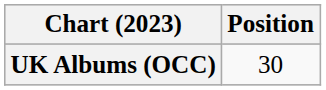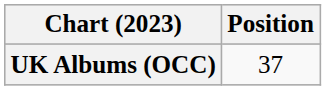 <table class="wikitable plainrowheaders" style="text-align:center">
 <tr>
 <th scope="col">Chart (2023)</th>
 <th scope="col">Position</th>
 </tr>
 <tr>
 <th scope="row">UK Albums (OCC)</th>
-<td>30</td>
+<td>37</td>
 </tr>
 </table>
